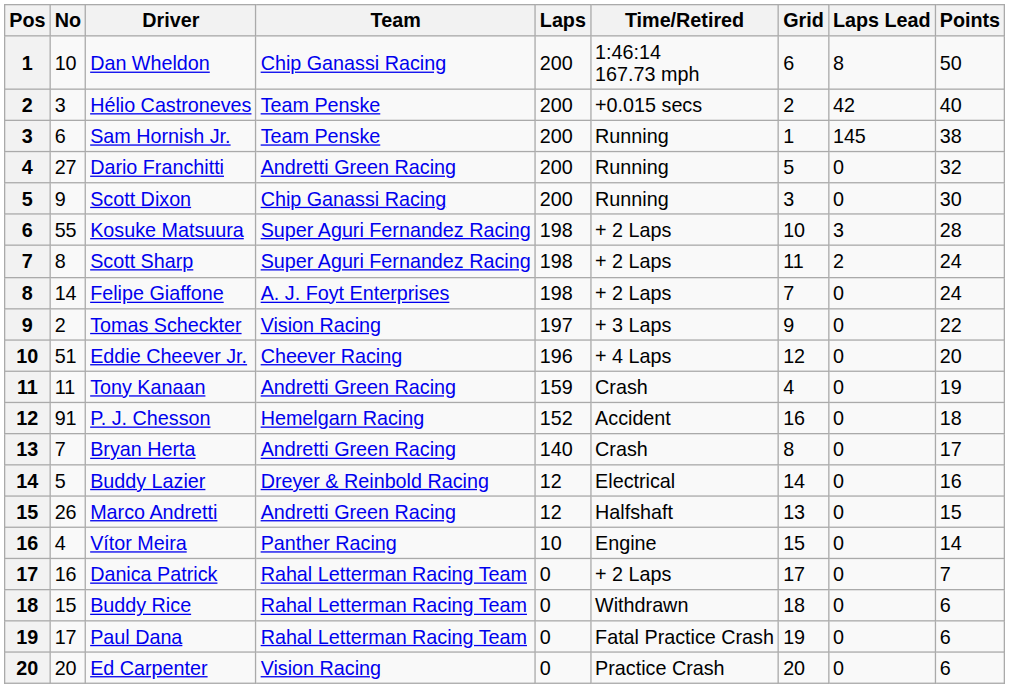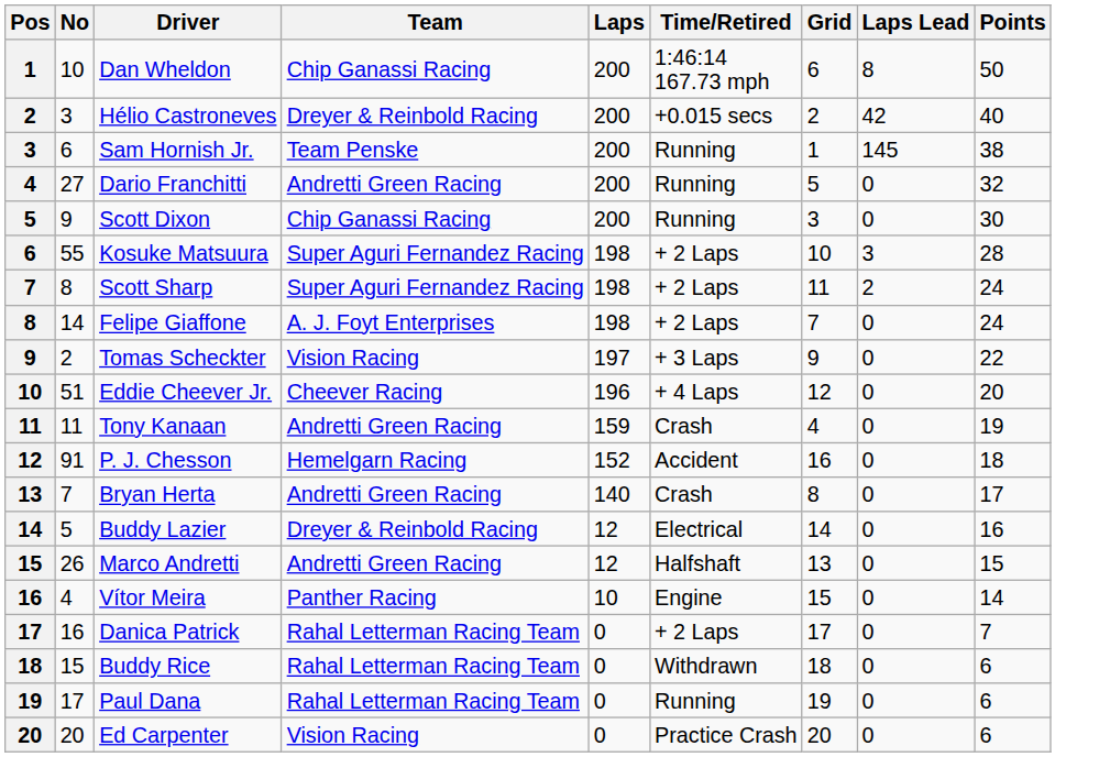 <table class="wikitable" style="font-size:95%;">
 <tr>
 <th>Pos</th>
 <th>No</th>
 <th>Driver</th>
 <th>Team</th>
 <th>Laps</th>
 <th>Time/Retired</th>
 <th>Grid</th>
 <th>Laps Lead</th>
 <th>Points</th>
 </tr>
 <tr>
 <th>1</th>
 <td>10</td>
 <td> <a href='#'>Dan Wheldon</a></td>
 <td><a href='#'>Chip Ganassi Racing</a></td>
 <td>200</td>
 <td>1:46:14<br>167.73 mph</td>
 <td>6</td>
 <td>8</td>
 <td>50</td>
 </tr>
 <tr>
 <th>2</th>
 <td>3</td>
 <td> <a href='#'>Hélio Castroneves</a></td>
-<td><a href='#'>Team Penske</a></td>
+<td><a href='#'>Dreyer & Reinbold Racing</a></td>
 <td>200</td>
 <td>+0.015 secs</td>
 <td>2</td>
 <td>42</td>
 <td>40</td>
 </tr>
 <tr>
 <th>3</th>
 <td>6</td>
 <td> <a href='#'>Sam Hornish Jr.</a></td>
 <td><a href='#'>Team Penske</a></td>
 <td>200</td>
 <td>Running</td>
 <td>1</td>
 <td>145</td>
 <td>38</td>
 </tr>
 <tr>
 <th>4</th>
 <td>27</td>
 <td> <a href='#'>Dario Franchitti</a></td>
 <td><a href='#'>Andretti Green Racing</a></td>
 <td>200</td>
 <td>Running</td>
 <td>5</td>
 <td>0</td>
 <td>32</td>
 </tr>
 <tr>
 <th>5</th>
 <td>9</td>
 <td> <a href='#'>Scott Dixon</a></td>
 <td><a href='#'>Chip Ganassi Racing</a></td>
 <td>200</td>
 <td>Running</td>
 <td>3</td>
 <td>0</td>
 <td>30</td>
 </tr>
 <tr>
 <th>6</th>
 <td>55</td>
 <td> <a href='#'>Kosuke Matsuura</a></td>
 <td><a href='#'>Super Aguri Fernandez Racing</a></td>
 <td>198</td>
 <td>+ 2 Laps</td>
 <td>10</td>
 <td>3</td>
 <td>28</td>
 </tr>
 <tr>
 <th>7</th>
 <td>8</td>
 <td> <a href='#'>Scott Sharp</a></td>
 <td><a href='#'>Super Aguri Fernandez Racing</a></td>
 <td>198</td>
 <td>+ 2 Laps</td>
 <td>11</td>
 <td>2</td>
 <td>24</td>
 </tr>
 <tr>
 <th>8</th>
 <td>14</td>
 <td> <a href='#'>Felipe Giaffone</a></td>
 <td><a href='#'>A. J. Foyt Enterprises</a></td>
 <td>198</td>
 <td>+ 2 Laps</td>
 <td>7</td>
 <td>0</td>
 <td>24</td>
 </tr>
 <tr>
 <th>9</th>
 <td>2</td>
 <td> <a href='#'>Tomas Scheckter</a></td>
 <td><a href='#'>Vision Racing</a></td>
 <td>197</td>
 <td>+ 3 Laps</td>
 <td>9</td>
 <td>0</td>
 <td>22</td>
 </tr>
 <tr>
 <th>10</th>
 <td>51</td>
 <td> <a href='#'>Eddie Cheever Jr.</a></td>
 <td><a href='#'>Cheever Racing</a></td>
 <td>196</td>
 <td>+ 4 Laps</td>
 <td>12</td>
 <td>0</td>
 <td>20</td>
 </tr>
 <tr>
 <th>11</th>
 <td>11</td>
 <td> <a href='#'>Tony Kanaan</a></td>
 <td><a href='#'>Andretti Green Racing</a></td>
 <td>159</td>
 <td>Crash</td>
 <td>4</td>
 <td>0</td>
 <td>19</td>
 </tr>
 <tr>
 <th>12</th>
 <td>91</td>
 <td> <a href='#'>P. J. Chesson</a></td>
 <td><a href='#'>Hemelgarn Racing</a></td>
 <td>152</td>
 <td>Accident</td>
 <td>16</td>
 <td>0</td>
 <td>18</td>
 </tr>
 <tr>
 <th>13</th>
 <td>7</td>
 <td> <a href='#'>Bryan Herta</a></td>
 <td><a href='#'>Andretti Green Racing</a></td>
 <td>140</td>
 <td>Crash</td>
 <td>8</td>
 <td>0</td>
 <td>17</td>
 </tr>
 <tr>
 <th>14</th>
 <td>5</td>
 <td> <a href='#'>Buddy Lazier</a></td>
 <td><a href='#'>Dreyer & Reinbold Racing</a></td>
 <td>12</td>
 <td>Electrical</td>
 <td>14</td>
 <td>0</td>
 <td>16</td>
 </tr>
 <tr>
 <th>15</th>
 <td>26</td>
 <td> <a href='#'>Marco Andretti</a></td>
 <td><a href='#'>Andretti Green Racing</a></td>
 <td>12</td>
 <td>Halfshaft</td>
 <td>13</td>
 <td>0</td>
 <td>15</td>
 </tr>
 <tr>
 <th>16</th>
 <td>4</td>
 <td> <a href='#'>Vítor Meira</a></td>
 <td><a href='#'>Panther Racing</a></td>
 <td>10</td>
 <td>Engine</td>
 <td>15</td>
 <td>0</td>
 <td>14</td>
 </tr>
 <tr>
 <th>17</th>
 <td>16</td>
 <td> <a href='#'>Danica Patrick</a></td>
 <td><a href='#'>Rahal Letterman Racing Team</a></td>
 <td>0</td>
 <td>+ 2 Laps</td>
 <td>17</td>
 <td>0</td>
 <td>7</td>
 </tr>
 <tr>
 <th>18</th>
 <td>15</td>
 <td> <a href='#'>Buddy Rice</a></td>
 <td><a href='#'>Rahal Letterman Racing Team</a></td>
 <td>0</td>
 <td>Withdrawn</td>
 <td>18</td>
 <td>0</td>
 <td>6</td>
 </tr>
 <tr>
 <th>19</th>
 <td>17</td>
 <td> <a href='#'>Paul Dana</a></td>
 <td><a href='#'>Rahal Letterman Racing Team</a></td>
 <td>0</td>
-<td>Fatal Practice Crash</td>
+<td>Running</td>
 <td>19</td>
 <td>0</td>
 <td>6</td>
 </tr>
 <tr>
 <th>20</th>
 <td>20</td>
 <td> <a href='#'>Ed Carpenter</a></td>
 <td><a href='#'>Vision Racing</a></td>
 <td>0</td>
 <td>Practice Crash</td>
 <td>20</td>
 <td>0</td>
 <td>6</td>
 </tr>
 </table>
